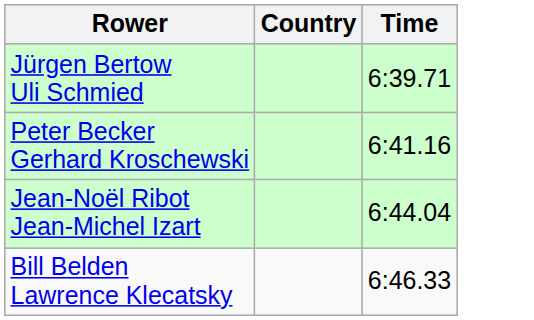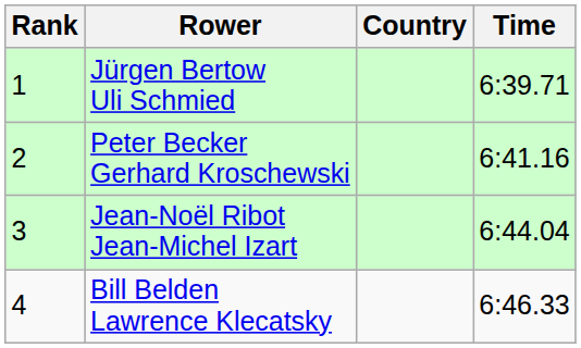 <table class="wikitable sortable" style="text-align:middle">
 <tr>
+<th>Rank</th>
 <th>Rower</th>
 <th>Country</th>
 <th>Time</th>
 </tr>
 <tr bgcolor=ccffcc>
+<td>1</td>
 <td><a href='#'>Jürgen Bertow</a><br><a href='#'>Uli Schmied</a></td>
 <td></td>
 <td>6:39.71</td>
 </tr>
 <tr bgcolor=ccffcc>
+<td>2</td>
 <td><a href='#'>Peter Becker</a><br><a href='#'>Gerhard Kroschewski</a></td>
 <td></td>
 <td>6:41.16</td>
 </tr>
 <tr bgcolor=ccffcc>
+<td>3</td>
 <td><a href='#'>Jean-Noël Ribot</a><br><a href='#'>Jean-Michel Izart</a></td>
 <td></td>
 <td>6:44.04</td>
 </tr>
 <tr>
+<td>4</td>
 <td><a href='#'>Bill Belden</a><br><a href='#'>Lawrence Klecatsky</a></td>
 <td></td>
 <td>6:46.33</td>
 </tr>
 </table>
